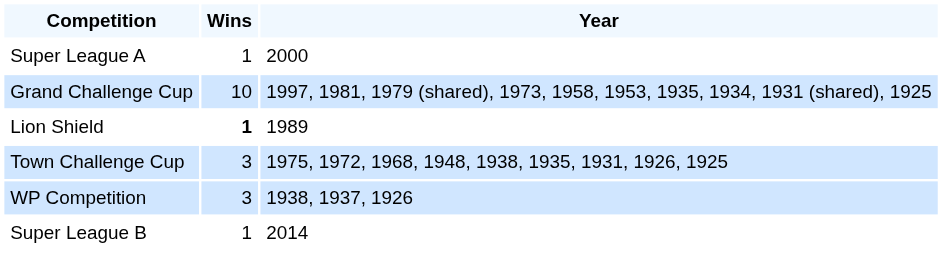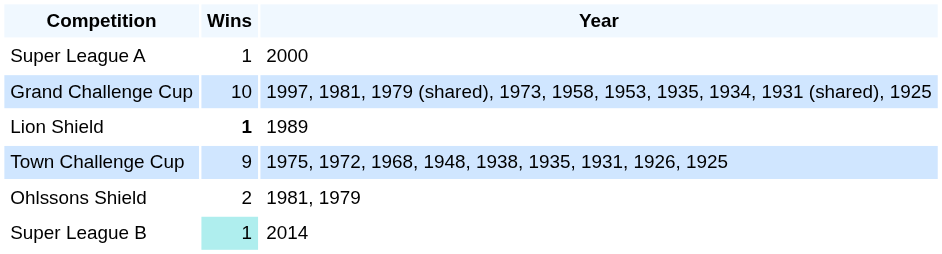 <table cellpadding="5">
 <tr style="background: #F0F8FF;">
 <th>Competition</th>
 <th>Wins</th>
 <th>Year</th>
 </tr>
 <tr>
 <td>Super League A</td>
 <td align="right">1</td>
 <td>2000</td>
 </tr>
 <tr style="background: #D0E6FF;">
 <td>Grand Challenge Cup</td>
 <td align="right">10</td>
 <td>1997, 1981, 1979 (shared), 1973, 1958, 1953, 1935, 1934, 1931 (shared), 1925</td>
 </tr>
 <tr>
 <td>Lion Shield</td>
 <td align="right"><strong>1</strong></td>
 <td>1989</td>
 </tr>
 <tr style="background: #D0E6FF;">
 <td>Town Challenge Cup</td>
-<td align="right">3</td>
+<td align="right">9</td>
 <td>1975, 1972, 1968, 1948, 1938, 1935, 1931, 1926, 1925</td>
 </tr>
-<tr style="background: #D0E6FF;">
-<td>WP Competition</td>
-<td align="right">3</td>
-<td>1938, 1937, 1926</td>
+<tr>
+<td>Ohlssons Shield</td>
+<td align="right">2</td>
+<td>1981, 1979</td>
 </tr>
 <tr>
 <td>Super League B</td>
-<td align="right">1</td>
+<td align="right" style="background: paleturquoise;">1</td>
 <td>2014</td>
 </tr>
 </table>
